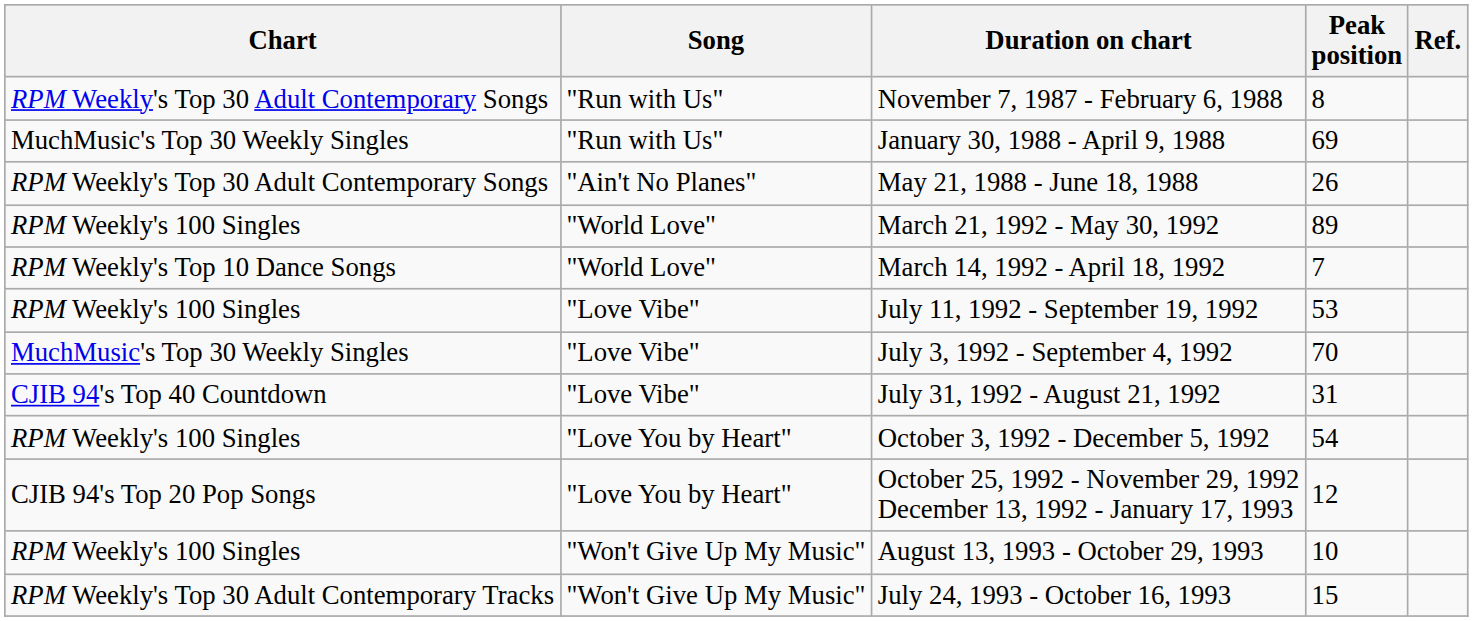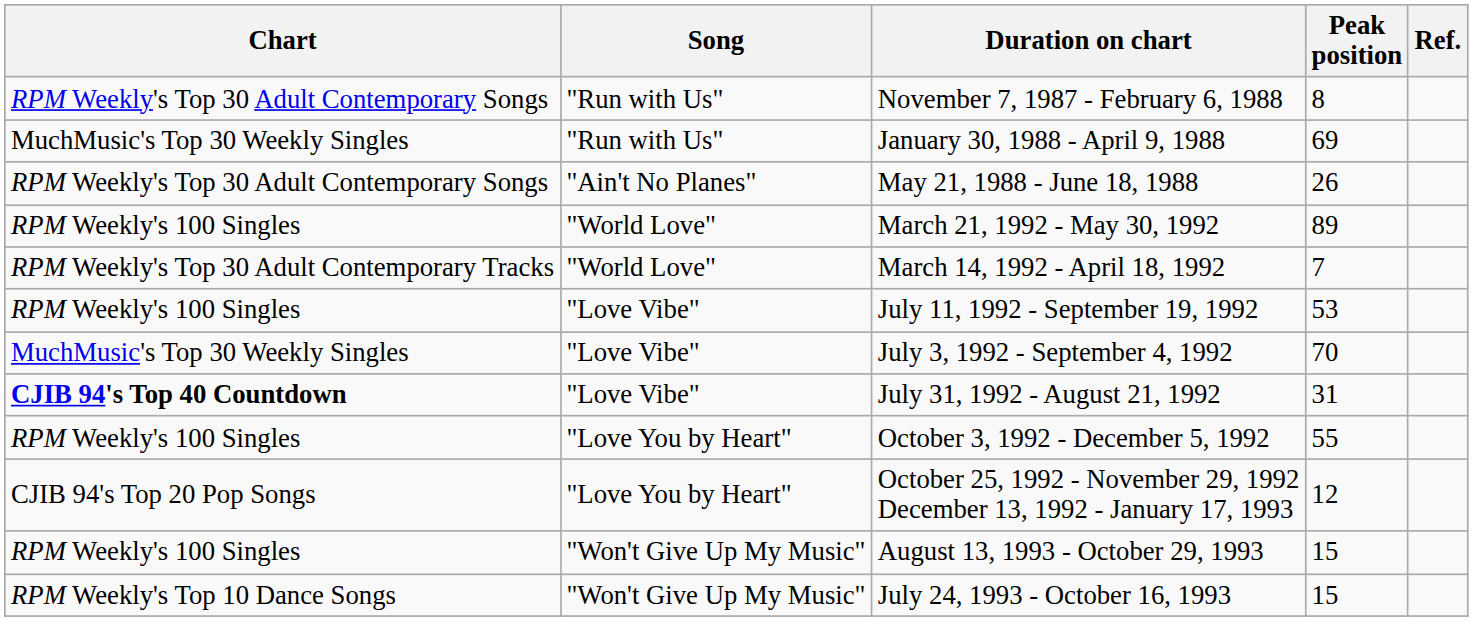 <table class="wikitable">
 <tr>
 <th>Chart</th>
 <th>Song</th>
 <th>Duration on chart</th>
 <th>Peak<br>position</th>
 <th>Ref.</th>
 </tr>
 <tr>
 <td><a href='#'><em>RPM</em> Weekly</a>'s Top 30 <a href='#'>Adult Contemporary</a> Songs</td>
 <td>"Run with Us"</td>
 <td>November 7, 1987 - February 6, 1988</td>
 <td>8</td>
 <td></td>
 </tr>
 <tr>
 <td>MuchMusic's Top 30 Weekly Singles</td>
 <td>"Run with Us"</td>
 <td>January 30, 1988 - April 9, 1988</td>
 <td>69</td>
 <td></td>
 </tr>
 <tr>
 <td><em>RPM</em> Weekly's Top 30 Adult Contemporary Songs</td>
 <td>"Ain't No Planes"</td>
 <td>May 21, 1988 - June 18, 1988</td>
 <td>26</td>
 <td></td>
 </tr>
 <tr>
 <td><em>RPM</em> Weekly's 100 Singles</td>
 <td>"World Love"</td>
 <td>March 21, 1992 - May 30, 1992</td>
 <td>89</td>
 <td></td>
 </tr>
 <tr>
-<td><em>RPM</em> Weekly's Top 10 Dance Songs</td>
+<td><em>RPM</em> Weekly's Top 30 Adult Contemporary Tracks</td>
 <td>"World Love"</td>
 <td>March 14, 1992 - April 18, 1992</td>
 <td>7</td>
 <td></td>
 </tr>
 <tr>
 <td><em>RPM</em> Weekly's 100 Singles</td>
 <td>"Love Vibe"</td>
 <td>July 11, 1992 - September 19, 1992</td>
 <td>53</td>
 <td></td>
 </tr>
 <tr>
 <td><a href='#'>MuchMusic</a>'s Top 30 Weekly Singles</td>
 <td>"Love Vibe"</td>
 <td>July 3, 1992 - September 4, 1992</td>
 <td>70</td>
 <td></td>
 </tr>
 <tr>
-<td><a href='#'>CJIB 94</a>'s Top 40 Countdown</td>
+<td><strong><a href='#'>CJIB 94</a>'s Top 40 Countdown</strong></td>
 <td>"Love Vibe"</td>
 <td>July 31, 1992 - August 21, 1992</td>
 <td>31</td>
 <td></td>
 </tr>
 <tr>
 <td><em>RPM</em> Weekly's 100 Singles</td>
 <td>"Love You by Heart"</td>
 <td>October 3, 1992 - December 5, 1992</td>
-<td>54</td>
+<td>55</td>
 <td></td>
 </tr>
 <tr>
 <td>CJIB 94's Top 20 Pop Songs</td>
 <td>"Love You by Heart"</td>
 <td>October 25, 1992 - November 29, 1992<br>December 13, 1992 - January 17, 1993</td>
 <td>12</td>
 <td><br></td>
 </tr>
 <tr>
 <td><em>RPM</em> Weekly's 100 Singles</td>
 <td>"Won't Give Up My Music"</td>
 <td>August 13, 1993 - October 29, 1993</td>
-<td>10</td>
+<td>15</td>
 <td></td>
 </tr>
 <tr>
-<td><em>RPM</em> Weekly's Top 30 Adult Contemporary Tracks</td>
+<td><em>RPM</em> Weekly's Top 10 Dance Songs</td>
 <td>"Won't Give Up My Music"</td>
 <td>July 24, 1993 - October 16, 1993</td>
 <td>15</td>
 <td></td>
 </tr>
 </table>
